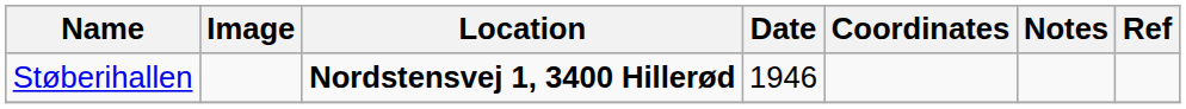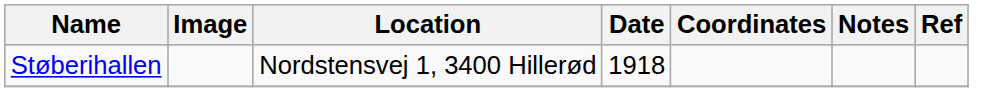 <table class="wikitable sortable">
 <tr>
 <th>Name</th>
 <th>Image</th>
 <th>Location</th>
 <th>Date</th>
 <th>Coordinates</th>
 <th>Notes</th>
 <th>Ref</th>
 </tr>
 <tr>
 <td><a href='#'>Støberihallen</a></td>
 <td></td>
-<td><strong>Nordstensvej 1, 3400 Hillerød</strong></td>
-<td>1946</td>
+<td>Nordstensvej 1, 3400 Hillerød</td>
+<td>1918</td>
 <td></td>
 <td></td>
 <td></td>
 </tr>
 <tr>
 </tr>
 </table>
